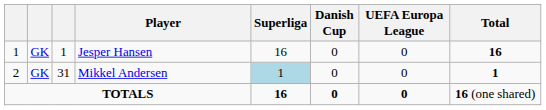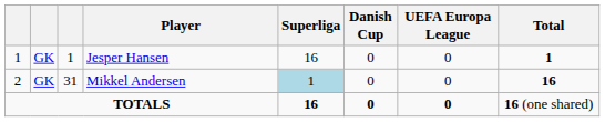 <table class="wikitable sortable" style="font-size: 95%; text-align: center;">
 <tr>
 <th width=20></th>
 <th width=20></th>
 <th width=20></th>
 <th width=200>Player</th>
 <th width=50>Superliga</th>
 <th width=50>Danish Cup</th>
 <th width=100>UEFA Europa League</th>
 <th width=100>Total</th>
 </tr>
 <tr>
 <td rowspan=1>1</td>
 <td><a href='#'>GK</a></td>
 <td>1</td>
 <td align=left> <a href='#'>Jesper Hansen</a></td>
 <td>16</td>
 <td>0</td>
 <td>0</td>
-<td><strong>16</strong></td>
+<td><strong>1</strong></td>
 </tr>
 <tr>
 <td rowspan=1>2</td>
 <td><a href='#'>GK</a></td>
 <td>31</td>
 <td align=left> <a href='#'>Mikkel Andersen</a></td>
 <td style="background: lightblue;">1</td>
 <td>0</td>
 <td>0</td>
-<td><strong>1</strong></td>
+<td><strong>16</strong></td>
 </tr>
 <tr>
 <td colspan="4"><strong>TOTALS</strong></td>
 <td><strong>16</strong></td>
 <td><strong>0</strong></td>
 <td><strong>0</strong></td>
 <td><strong>16</strong> (one shared)</td>
 </tr>
 </table>
